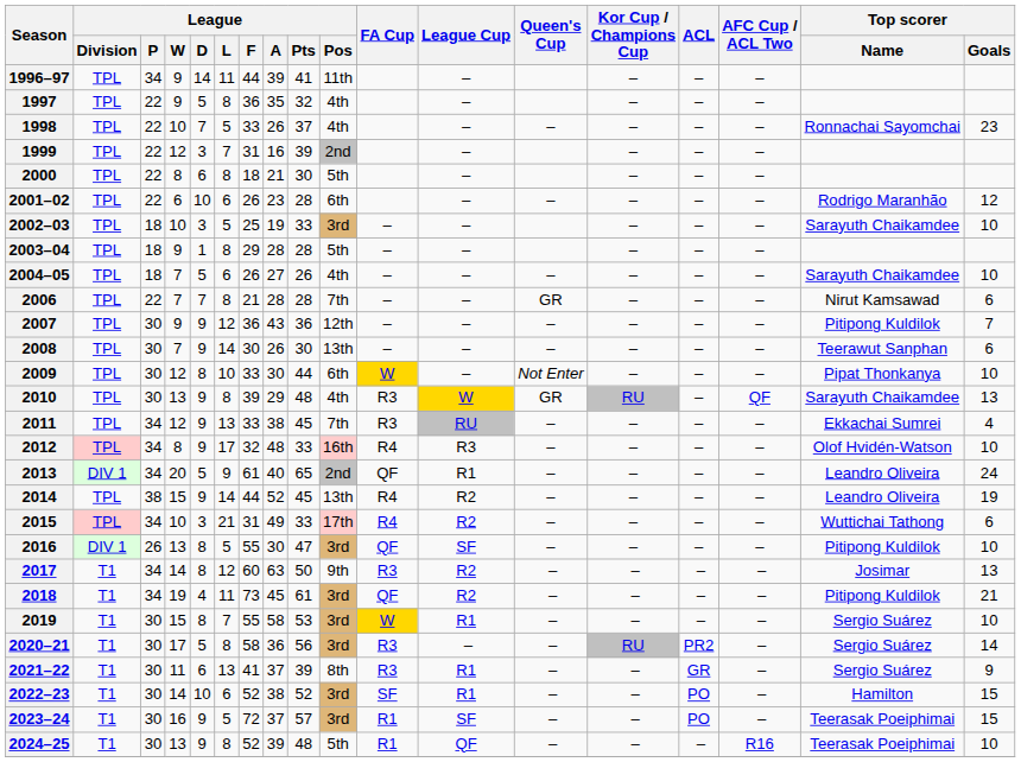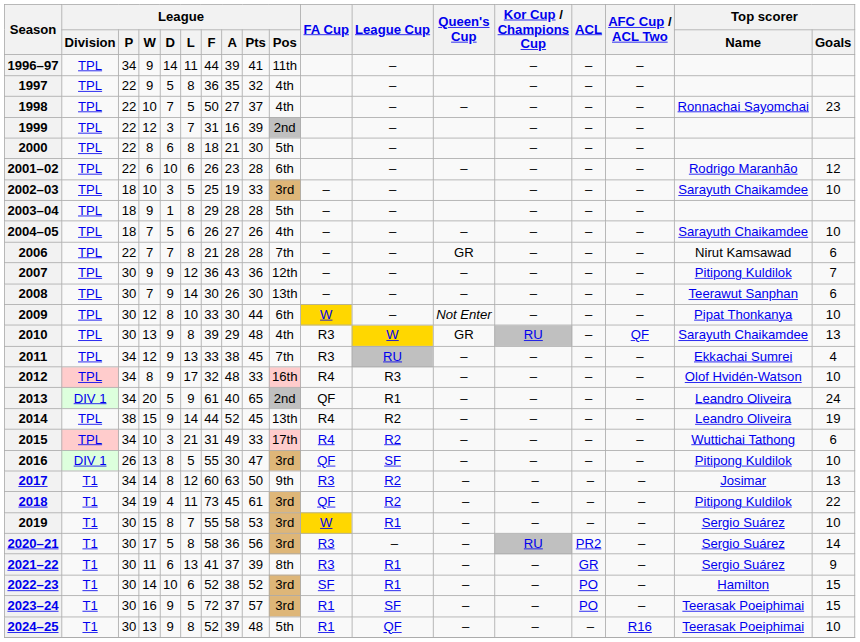 <table class="wikitable" style="text-align: center">
 <tr>
 <th rowspan=2>Season</th>
 <th colspan=9>League</th>
 <th rowspan=2><a href='#'>FA Cup</a></th>
 <th rowspan=2><a href='#'>League Cup</a></th>
 <th rowspan=2><a href='#'>Queen's<br>Cup</a></th>
 <th rowspan=2><a href='#'>Kor Cup</a> /<br><a href='#'>Champions<br>Cup</a></th>
 <th rowspan=2><a href='#'>ACL</a></th>
 <th rowspan=2><a href='#'>AFC Cup</a> /<br><a href='#'>ACL Two</a></th>
 <th colspan=2>Top scorer</th>
 </tr>
 <tr>
 <th>Division</th>
 <th>P</th>
 <th>W</th>
 <th>D</th>
 <th>L</th>
 <th>F</th>
 <th>A</th>
 <th>Pts</th>
 <th>Pos</th>
 <th>Name</th>
 <th>Goals</th>
 </tr>
 <tr>
 <th>1996–97</th>
 <td><a href='#'>TPL</a></td>
 <td>34</td>
 <td>9</td>
 <td>14</td>
 <td>11</td>
 <td>44</td>
 <td>39</td>
 <td>41</td>
 <td>11th</td>
 <td></td>
 <td>–</td>
 <td></td>
 <td>–</td>
 <td>–</td>
 <td>–</td>
 <td></td>
 <td></td>
 </tr>
 <tr>
 <th>1997</th>
 <td><a href='#'>TPL</a></td>
 <td>22</td>
 <td>9</td>
 <td>5</td>
 <td>8</td>
 <td>36</td>
 <td>35</td>
 <td>32</td>
 <td>4th</td>
 <td></td>
 <td>–</td>
 <td></td>
 <td>–</td>
 <td>–</td>
 <td>–</td>
 <td></td>
 <td></td>
 </tr>
 <tr>
 <th>1998</th>
 <td><a href='#'>TPL</a></td>
 <td>22</td>
 <td>10</td>
 <td>7</td>
 <td>5</td>
-<td>33</td>
-<td>26</td>
+<td>50</td>
+<td>27</td>
 <td>37</td>
 <td>4th</td>
 <td></td>
 <td>–</td>
 <td>–</td>
 <td>–</td>
 <td>–</td>
 <td>–</td>
 <td><a href='#'>Ronnachai Sayomchai</a></td>
 <td>23</td>
 </tr>
 <tr>
 <th>1999</th>
 <td><a href='#'>TPL</a></td>
 <td>22</td>
 <td>12</td>
 <td>3</td>
 <td>7</td>
 <td>31</td>
 <td>16</td>
 <td>39</td>
 <td bgcolor=silver>2nd</td>
 <td></td>
 <td>–</td>
 <td></td>
 <td>–</td>
 <td>–</td>
 <td>–</td>
 <td></td>
 <td></td>
 </tr>
 <tr>
 <th>2000</th>
 <td><a href='#'>TPL</a></td>
 <td>22</td>
 <td>8</td>
 <td>6</td>
 <td>8</td>
 <td>18</td>
 <td>21</td>
 <td>30</td>
 <td>5th</td>
 <td></td>
 <td>–</td>
 <td></td>
 <td>–</td>
 <td>–</td>
 <td>–</td>
 <td></td>
 <td></td>
 </tr>
 <tr>
 <th>2001–02</th>
 <td><a href='#'>TPL</a></td>
 <td>22</td>
 <td>6</td>
 <td>10</td>
 <td>6</td>
 <td>26</td>
 <td>23</td>
 <td>28</td>
 <td>6th</td>
 <td></td>
 <td>–</td>
 <td>–</td>
 <td>–</td>
 <td>–</td>
 <td>–</td>
 <td><a href='#'>Rodrigo Maranhão</a></td>
 <td>12</td>
 </tr>
 <tr>
 <th>2002–03</th>
 <td><a href='#'>TPL</a></td>
 <td>18</td>
 <td>10</td>
 <td>3</td>
 <td>5</td>
 <td>25</td>
 <td>19</td>
 <td>33</td>
 <td bgcolor=#deb678>3rd</td>
 <td>–</td>
 <td>–</td>
 <td></td>
 <td>–</td>
 <td>–</td>
 <td>–</td>
 <td><a href='#'>Sarayuth Chaikamdee</a></td>
 <td>10</td>
 </tr>
 <tr>
 <th>2003–04</th>
 <td><a href='#'>TPL</a></td>
 <td>18</td>
 <td>9</td>
 <td>1</td>
 <td>8</td>
 <td>29</td>
 <td>28</td>
 <td>28</td>
 <td>5th</td>
 <td>–</td>
 <td>–</td>
 <td></td>
 <td>–</td>
 <td>–</td>
 <td>–</td>
 <td></td>
 <td></td>
 </tr>
 <tr>
 <th>2004–05</th>
 <td><a href='#'>TPL</a></td>
 <td>18</td>
 <td>7</td>
 <td>5</td>
 <td>6</td>
 <td>26</td>
 <td>27</td>
 <td>26</td>
 <td>4th</td>
 <td>–</td>
 <td>–</td>
 <td>–</td>
 <td>–</td>
 <td>–</td>
 <td>–</td>
 <td><a href='#'>Sarayuth Chaikamdee</a></td>
 <td>10</td>
 </tr>
 <tr>
 <th>2006</th>
 <td><a href='#'>TPL</a></td>
 <td>22</td>
 <td>7</td>
 <td>7</td>
 <td>8</td>
 <td>21</td>
 <td>28</td>
 <td>28</td>
 <td>7th</td>
 <td>–</td>
 <td>–</td>
 <td>GR</td>
 <td>–</td>
 <td>–</td>
 <td>–</td>
 <td>Nirut Kamsawad</td>
 <td>6</td>
 </tr>
 <tr>
 <th>2007</th>
 <td><a href='#'>TPL</a></td>
 <td>30</td>
 <td>9</td>
 <td>9</td>
 <td>12</td>
 <td>36</td>
 <td>43</td>
 <td>36</td>
 <td>12th</td>
 <td>–</td>
 <td>–</td>
 <td>–</td>
 <td>–</td>
 <td>–</td>
 <td>–</td>
 <td><a href='#'>Pitipong Kuldilok</a></td>
 <td>7</td>
 </tr>
 <tr>
 <th>2008</th>
 <td><a href='#'>TPL</a></td>
 <td>30</td>
 <td>7</td>
 <td>9</td>
 <td>14</td>
 <td>30</td>
 <td>26</td>
 <td>30</td>
 <td>13th</td>
 <td>–</td>
 <td>–</td>
 <td>–</td>
 <td>–</td>
 <td>–</td>
 <td>–</td>
 <td><a href='#'>Teerawut Sanphan</a></td>
 <td>6</td>
 </tr>
 <tr>
 <th>2009</th>
 <td><a href='#'>TPL</a></td>
 <td>30</td>
 <td>12</td>
 <td>8</td>
 <td>10</td>
 <td>33</td>
 <td>30</td>
 <td>44</td>
 <td>6th</td>
 <td bgcolor=gold><a href='#'>W</a></td>
 <td>–</td>
 <td><em>Not Enter</em></td>
 <td>–</td>
 <td>–</td>
 <td>–</td>
 <td><a href='#'>Pipat Thonkanya</a></td>
 <td>10</td>
 </tr>
 <tr>
 <th>2010</th>
 <td><a href='#'>TPL</a></td>
 <td>30</td>
 <td>13</td>
 <td>9</td>
 <td>8</td>
 <td>39</td>
 <td>29</td>
 <td>48</td>
 <td>4th</td>
 <td>R3</td>
 <td bgcolor=gold><a href='#'>W</a></td>
 <td>GR</td>
 <td bgcolor=silver><a href='#'>RU</a></td>
 <td>–</td>
 <td><a href='#'>QF</a></td>
 <td><a href='#'>Sarayuth Chaikamdee</a></td>
 <td>13</td>
 </tr>
 <tr>
 <th>2011</th>
 <td><a href='#'>TPL</a></td>
 <td>34</td>
 <td>12</td>
 <td>9</td>
 <td>13</td>
 <td>33</td>
 <td>38</td>
 <td>45</td>
 <td>7th</td>
 <td>R3</td>
 <td bgcolor=silver><a href='#'>RU</a></td>
 <td>–</td>
 <td>–</td>
 <td>–</td>
 <td>–</td>
 <td><a href='#'>Ekkachai Sumrei</a></td>
 <td>4</td>
 </tr>
 <tr>
 <th>2012</th>
 <td bgcolor="#FFCCCC"><a href='#'>TPL</a></td>
 <td>34</td>
 <td>8</td>
 <td>9</td>
 <td>17</td>
 <td>32</td>
 <td>48</td>
 <td>33</td>
 <td bgcolor="#FFCCCC">16th</td>
 <td>R4</td>
 <td>R3</td>
 <td>–</td>
 <td>–</td>
 <td>–</td>
 <td>–</td>
 <td><a href='#'>Olof Hvidén-Watson</a></td>
 <td>10</td>
 </tr>
 <tr>
 <th>2013</th>
 <td bgcolor="#DDFFDD"><a href='#'>DIV 1</a></td>
 <td>34</td>
 <td>20</td>
 <td>5</td>
 <td>9</td>
 <td>61</td>
 <td>40</td>
 <td>65</td>
 <td bgcolor=silver>2nd</td>
 <td>QF</td>
 <td>R1</td>
 <td>–</td>
 <td>–</td>
 <td>–</td>
 <td>–</td>
 <td><a href='#'>Leandro Oliveira</a></td>
 <td>24</td>
 </tr>
 <tr>
 <th>2014</th>
 <td><a href='#'>TPL</a></td>
 <td>38</td>
 <td>15</td>
 <td>9</td>
 <td>14</td>
 <td>44</td>
 <td>52</td>
 <td>45 </td>
 <td>13th</td>
 <td>R4</td>
 <td>R2</td>
 <td>–</td>
 <td>–</td>
 <td>–</td>
 <td>–</td>
 <td><a href='#'>Leandro Oliveira</a></td>
 <td>19</td>
 </tr>
 <tr>
 <th>2015</th>
 <td bgcolor="#FFCCCC"><a href='#'>TPL</a></td>
 <td>34</td>
 <td>10</td>
 <td>3</td>
 <td>21</td>
 <td>31</td>
 <td>49</td>
 <td>33</td>
 <td bgcolor="#FFCCCC">17th</td>
 <td><a href='#'>R4</a></td>
 <td><a href='#'>R2</a></td>
 <td>–</td>
 <td>–</td>
 <td>–</td>
 <td>–</td>
 <td><a href='#'>Wuttichai Tathong</a></td>
 <td>6</td>
 </tr>
 <tr>
 <th>2016</th>
 <td bgcolor="#DDFFDD"><a href='#'>DIV 1</a></td>
 <td>26</td>
 <td>13</td>
 <td>8</td>
 <td>5</td>
 <td>55</td>
 <td>30</td>
 <td>47</td>
 <td bgcolor=#deb678>3rd</td>
 <td><a href='#'>QF</a></td>
 <td><a href='#'>SF</a></td>
 <td>–</td>
 <td>–</td>
 <td>–</td>
 <td>–</td>
 <td><a href='#'>Pitipong Kuldilok</a></td>
 <td>10</td>
 </tr>
 <tr>
 <th><a href='#'>2017</a></th>
 <td><a href='#'>T1</a></td>
 <td>34</td>
 <td>14</td>
 <td>8</td>
 <td>12</td>
 <td>60</td>
 <td>63</td>
 <td>50</td>
 <td>9th</td>
 <td><a href='#'>R3</a></td>
 <td><a href='#'>R2</a></td>
 <td> –</td>
 <td> –</td>
 <td> –</td>
 <td> –</td>
 <td><a href='#'>Josimar</a></td>
 <td>13</td>
 </tr>
 <tr>
 <th><a href='#'>2018</a></th>
 <td><a href='#'>T1</a></td>
 <td>34</td>
 <td>19</td>
 <td>4</td>
 <td>11</td>
 <td>73</td>
 <td>45</td>
 <td>61</td>
 <td bgcolor=#deb678>3rd</td>
 <td><a href='#'>QF</a></td>
 <td><a href='#'>R2</a></td>
 <td> –</td>
 <td> –</td>
 <td> –</td>
 <td> –</td>
 <td><a href='#'>Pitipong Kuldilok</a></td>
-<td>21</td>
+<td>22</td>
 </tr>
 <tr>
 <th>2019</th>
 <td><a href='#'>T1</a></td>
 <td>30</td>
 <td>15</td>
 <td>8</td>
 <td>7</td>
 <td>55</td>
 <td>58</td>
 <td>53</td>
 <td bgcolor=#deb678>3rd</td>
 <td bgcolor=gold><a href='#'>W</a></td>
 <td><a href='#'>R1</a></td>
 <td> –</td>
 <td> –</td>
 <td> –</td>
 <td> –</td>
 <td><a href='#'>Sergio Suárez</a></td>
 <td>10</td>
 </tr>
 <tr>
 <th><a href='#'>2020–21</a></th>
 <td><a href='#'>T1</a></td>
 <td>30</td>
 <td>17</td>
 <td>5</td>
 <td>8</td>
 <td>58</td>
 <td>36</td>
 <td>56</td>
 <td bgcolor="#deb678">3rd</td>
 <td><a href='#'>R3</a></td>
 <td> –</td>
 <td> –</td>
 <td bgcolor=silver><a href='#'>RU</a></td>
 <td><a href='#'>PR2</a></td>
 <td> –</td>
 <td><a href='#'>Sergio Suárez</a></td>
 <td>14</td>
 </tr>
 <tr>
 <th><a href='#'>2021–22</a></th>
 <td><a href='#'>T1</a></td>
 <td>30</td>
 <td>11</td>
 <td>6</td>
 <td>13</td>
 <td>41</td>
 <td>37</td>
 <td>39</td>
 <td>8th</td>
 <td><a href='#'>R3</a></td>
 <td><a href='#'>R1</a></td>
 <td> –</td>
 <td> –</td>
 <td><a href='#'>GR</a></td>
 <td> –</td>
 <td><a href='#'>Sergio Suárez</a></td>
 <td>9</td>
 </tr>
 <tr>
 <th><a href='#'>2022–23</a></th>
 <td><a href='#'>T1</a></td>
 <td>30</td>
 <td>14</td>
 <td>10</td>
 <td>6</td>
 <td>52</td>
 <td>38</td>
 <td>52</td>
 <td bgcolor="#deb678">3rd</td>
 <td><a href='#'>SF</a></td>
 <td><a href='#'>R1</a></td>
 <td> –</td>
 <td> –</td>
 <td><a href='#'>PO</a></td>
 <td> –</td>
 <td><a href='#'>Hamilton</a></td>
 <td>15</td>
 </tr>
 <tr>
 <th><a href='#'>2023–24</a></th>
 <td><a href='#'>T1</a></td>
 <td>30</td>
 <td>16</td>
 <td>9</td>
 <td>5</td>
 <td>72</td>
 <td>37</td>
 <td>57</td>
 <td bgcolor="#deb678">3rd</td>
 <td><a href='#'>R1</a></td>
 <td><a href='#'>SF</a></td>
 <td> –</td>
 <td> –</td>
 <td><a href='#'>PO</a></td>
 <td> –</td>
 <td><a href='#'>Teerasak Poeiphimai</a></td>
 <td>15</td>
 </tr>
 <tr>
 <th><a href='#'>2024–25</a></th>
 <td><a href='#'>T1</a></td>
 <td>30</td>
 <td>13</td>
 <td>9</td>
 <td>8</td>
 <td>52</td>
 <td>39</td>
 <td>48</td>
 <td>5th</td>
 <td><a href='#'>R1</a></td>
 <td><a href='#'>QF</a></td>
 <td> –</td>
 <td> –</td>
 <td> –</td>
 <td><a href='#'>R16</a></td>
 <td><a href='#'>Teerasak Poeiphimai</a></td>
 <td>10</td>
 </tr>
 <tr>
 </tr>
 </table>
